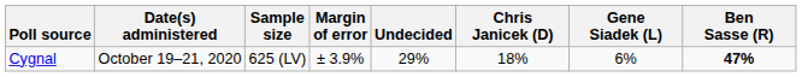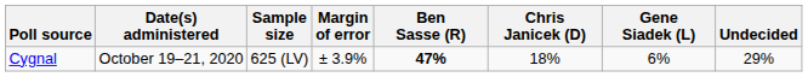 <table class="wikitable" style="font-size:90%;text-align:center;">
 <tr valign=bottom>
 <th>Poll source</th>
 <th>Date(s)<br>administered</th>
 <th>Sample<br>size</th>
 <th>Margin<br>of error</th>
-<th>Undecided</th>
+<th style="width:100px;">Ben<br>Sasse (R)</th>
 <th style="width:100px;">Chris<br>Janicek (D)</th>
 <th style="width:100px;">Gene<br>Siadek (L)</th>
-<th style="width:100px;">Ben<br>Sasse (R)</th>
+<th>Undecided</th>
 </tr>
 <tr>
 <td style="text-align:left;"><a href='#'>Cygnal</a></td>
 <td>October 19–21, 2020</td>
 <td>625 (LV)</td>
 <td>± 3.9%</td>
-<td>29%</td>
+<td><strong>47%</strong></td>
 <td>18%</td>
 <td>6%</td>
-<td><strong>47%</strong></td>
+<td>29%</td>
 </tr>
 </table>
